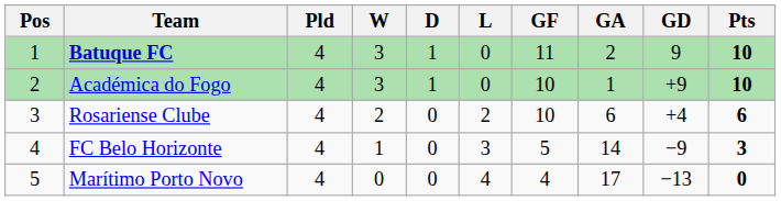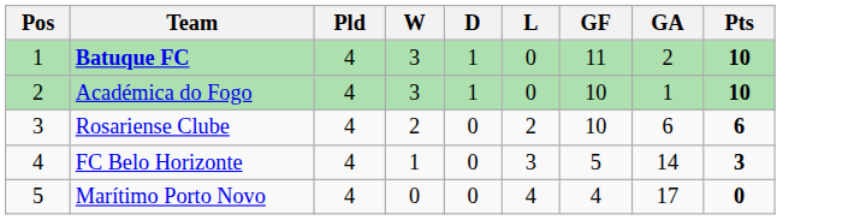 <table class="wikitable" style="text-align: center;">
 <tr>
 <th style="width: 40px;">Pos</th>
 <th style="width: 170px;">Team</th>
 <th style="width: 45px;">Pld</th>
 <th style="width: 35px;">W</th>
 <th style="width: 35px;">D</th>
 <th style="width: 35px;">L</th>
 <th style="width: 45px;">GF</th>
 <th style="width: 45px;">GA</th>
-<th style="width: 45px;">GD</th>
 <th style="width: 45px;">Pts</th>
 </tr>
 <tr style="background:#ACE1AF;">
 <td>1</td>
 <td style="text-align: left;"><strong><a href='#'>Batuque FC</a></strong></td>
 <td>4</td>
 <td>3</td>
 <td>1</td>
 <td>0</td>
 <td>11</td>
 <td>2</td>
-<td>9</td>
 <td><strong>10</strong></td>
 </tr>
 <tr style="background:#ACE1AF;">
 <td>2</td>
 <td style="text-align: left;"><a href='#'>Académica do Fogo</a></td>
 <td>4</td>
 <td>3</td>
 <td>1</td>
 <td>0</td>
 <td>10</td>
 <td>1</td>
-<td>+9</td>
 <td><strong>10</strong></td>
 </tr>
 <tr>
 <td>3</td>
 <td style="text-align: left;"><a href='#'>Rosariense Clube</a></td>
 <td>4</td>
 <td>2</td>
 <td>0</td>
 <td>2</td>
 <td>10</td>
 <td>6</td>
-<td>+4</td>
 <td><strong>6</strong></td>
 </tr>
 <tr>
 <td>4</td>
 <td style="text-align: left;"><a href='#'>FC Belo Horizonte</a></td>
 <td>4</td>
 <td>1</td>
 <td>0</td>
 <td>3</td>
 <td>5</td>
 <td>14</td>
-<td>−9</td>
 <td><strong>3</strong></td>
 </tr>
 <tr>
 <td>5</td>
 <td style="text-align: left;"><a href='#'>Marítimo Porto Novo</a></td>
 <td>4</td>
 <td>0</td>
 <td>0</td>
 <td>4</td>
 <td>4</td>
 <td>17</td>
-<td>−13</td>
 <td><strong>0</strong></td>
 </tr>
 </table>
